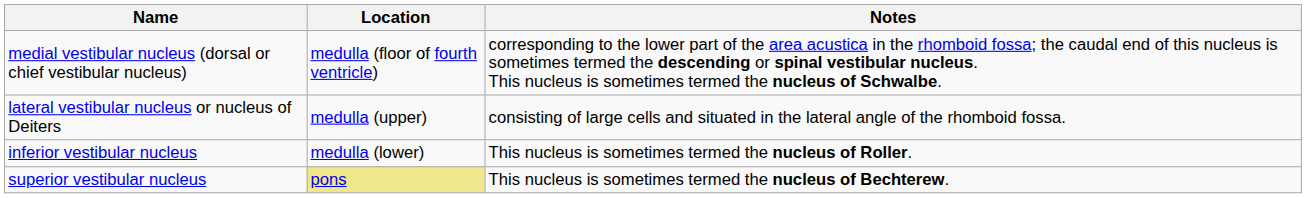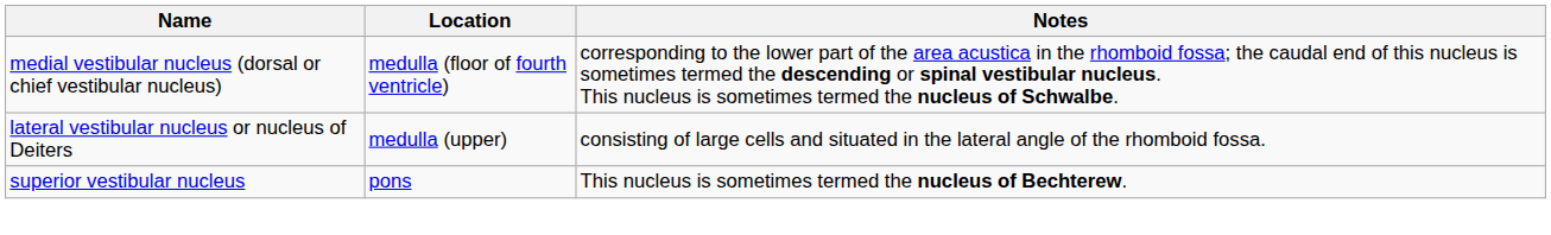 <table class="wikitable">
 <tr>
 <th>Name</th>
 <th>Location</th>
 <th>Notes</th>
 </tr>
 <tr>
 <td><a href='#'>medial vestibular nucleus</a> (dorsal or chief vestibular nucleus)</td>
 <td><a href='#'>medulla</a> (floor of <a href='#'>fourth ventricle</a>)</td>
 <td>corresponding to the lower part of the <a href='#'>area acustica</a> in the <a href='#'>rhomboid fossa</a>; the caudal end of this nucleus is sometimes termed the <strong>descending</strong> or <strong>spinal vestibular nucleus</strong>.<br>This nucleus is sometimes termed the <strong>nucleus of Schwalbe</strong>.</td>
 </tr>
 <tr>
 <td><a href='#'>lateral vestibular nucleus</a> or nucleus of Deiters</td>
 <td><a href='#'>medulla</a> (upper)</td>
 <td>consisting of large cells and situated in the lateral angle of the rhomboid fossa.</td>
 </tr>
 <tr>
-<td><a href='#'>inferior vestibular nucleus</a></td>
-<td><a href='#'>medulla</a> (lower)</td>
-<td>This nucleus is sometimes termed the <strong>nucleus of Roller</strong>.</td>
-</tr>
-<tr>
 <td><a href='#'>superior vestibular nucleus</a></td>
-<td style="background: khaki;"><a href='#'>pons</a></td>
+<td><a href='#'>pons</a></td>
 <td>This nucleus is sometimes termed the <strong>nucleus of Bechterew</strong>.</td>
 </tr>
 </table>
